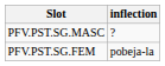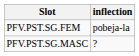 <table class="wikitable">
 <tr>
 <th>Slot</th>
 <th>inflection</th>
 </tr>
 <tr>
+<td>PFV.PST.SG.FEM</td>
+<td>pobeja-la</td>
+</tr>
+<tr>
 <td>PFV.PST.SG.MASC</td>
 <td>?</td>
 </tr>
-<tr>
-<td>PFV.PST.SG.FEM</td>
-<td>pobeja-la</td>
-</tr>
 </table>
